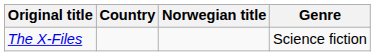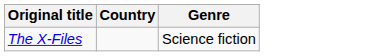 <table class="wikitable sortable">
 <tr>
 <th>Original title</th>
 <th>Country</th>
-<th>Norwegian title</th>
 <th>Genre</th>
 </tr>
 <tr>
 <td><em><a href='#'>The X-Files</a></em></td>
 <td></td>
-<td></td>
 <td>Science fiction</td>
 </tr>
 </table>
